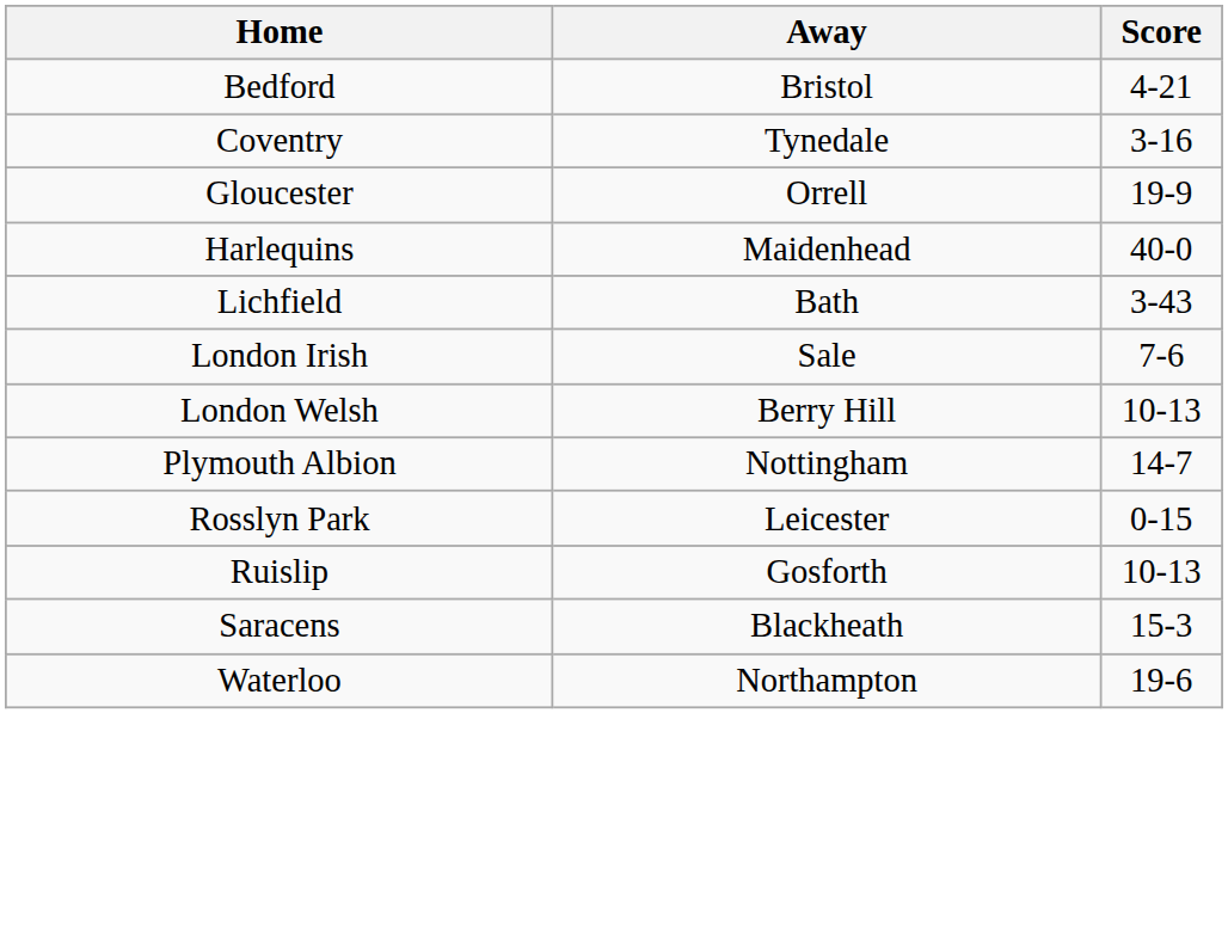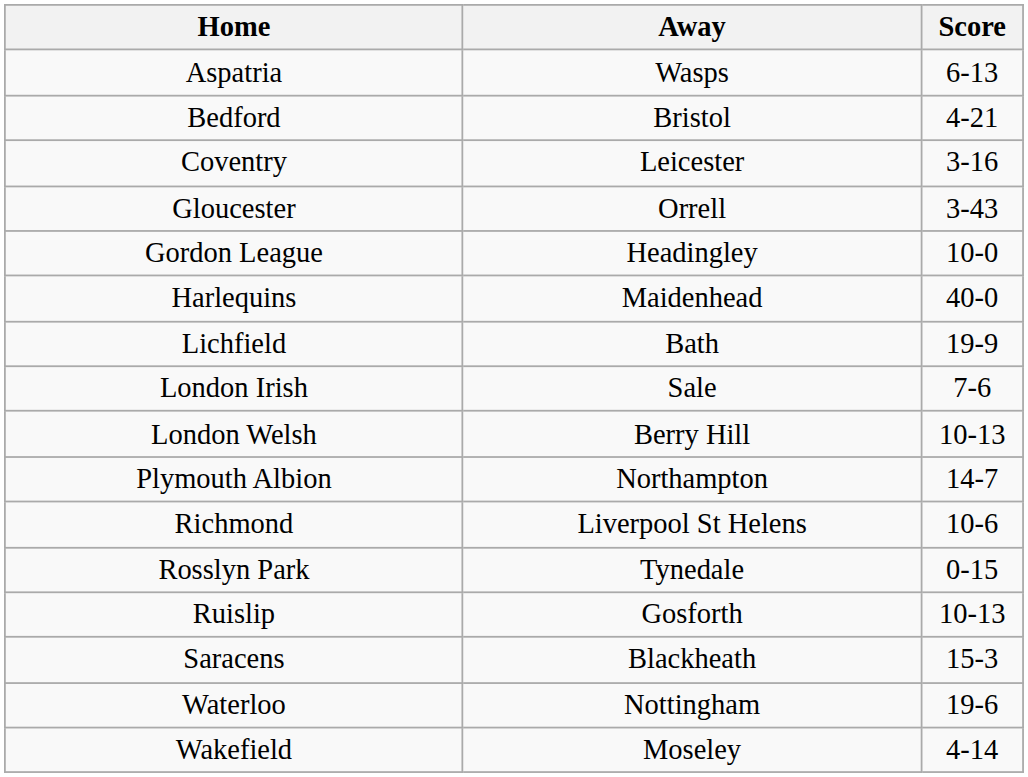 <table class="wikitable" style="text-align: center">
 <tr>
 <th width=250>Home</th>
 <th width=250>Away</th>
 <th width=50>Score</th>
+</tr>
+<tr>
+<td>Aspatria</td>
+<td>Wasps</td>
+<td>6-13</td>
 </tr>
 <tr>
 <td>Bedford</td>
 <td>Bristol</td>
 <td>4-21</td>
 </tr>
 <tr>
 <td>Coventry</td>
-<td>Tynedale</td>
+<td>Leicester</td>
 <td>3-16</td>
 </tr>
 <tr>
 <td>Gloucester</td>
 <td>Orrell</td>
-<td>19-9</td>
+<td>3-43</td>
+</tr>
+<tr>
+<td>Gordon League</td>
+<td>Headingley</td>
+<td>10-0</td>
 </tr>
 <tr>
 <td>Harlequins</td>
 <td>Maidenhead</td>
 <td>40-0</td>
 </tr>
 <tr>
 <td>Lichfield</td>
 <td>Bath</td>
-<td>3-43</td>
+<td>19-9</td>
 </tr>
 <tr>
 <td>London Irish</td>
 <td>Sale</td>
 <td>7-6</td>
 </tr>
 <tr>
 <td>London Welsh</td>
 <td>Berry Hill</td>
 <td>10-13</td>
 </tr>
 <tr>
 <td>Plymouth Albion</td>
-<td>Nottingham</td>
+<td>Northampton</td>
 <td>14-7</td>
 </tr>
 <tr>
+<td>Richmond</td>
+<td>Liverpool St Helens</td>
+<td>10-6</td>
+</tr>
+<tr>
 <td>Rosslyn Park</td>
-<td>Leicester</td>
+<td>Tynedale</td>
 <td>0-15</td>
 </tr>
 <tr>
 <td>Ruislip</td>
 <td>Gosforth</td>
 <td>10-13</td>
 </tr>
 <tr>
 <td>Saracens</td>
 <td>Blackheath</td>
 <td>15-3</td>
 </tr>
 <tr>
 <td>Waterloo</td>
-<td>Northampton</td>
+<td>Nottingham</td>
 <td>19-6</td>
 </tr>
+<tr>
+<td>Wakefield</td>
+<td>Moseley</td>
+<td>4-14</td>
+</tr>
 </table>
